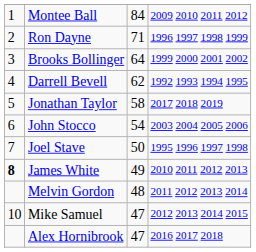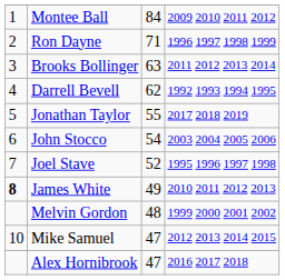 <table class="wikitable">
 <tr>
 </tr>
 <tr>
 <td>1</td>
 <td><a href='#'>Montee Ball</a></td>
 <td><abbr>84</abbr></td>
 <td style="font-size:80%;"><a href='#'>2009</a> <a href='#'>2010</a> <a href='#'>2011</a> <a href='#'>2012</a></td>
 </tr>
 <tr>
 <td>2</td>
 <td><a href='#'>Ron Dayne</a></td>
 <td><abbr>71</abbr></td>
 <td style="font-size:80%;"><a href='#'>1996</a> <a href='#'>1997</a> <a href='#'>1998</a> <a href='#'>1999</a></td>
 </tr>
 <tr>
 <td>3</td>
 <td><a href='#'>Brooks Bollinger</a></td>
-<td><abbr>64</abbr></td>
-<td style="font-size:80%;"><a href='#'>1999</a> <a href='#'>2000</a> <a href='#'>2001</a> <a href='#'>2002</a></td>
+<td><abbr>63</abbr></td>
+<td style="font-size:80%;"><a href='#'>2011</a> <a href='#'>2012</a> <a href='#'>2013</a> <a href='#'>2014</a></td>
 </tr>
 <tr>
 <td>4</td>
 <td><a href='#'>Darrell Bevell</a></td>
 <td><abbr>62</abbr></td>
 <td style="font-size:80%;"><a href='#'>1992</a> <a href='#'>1993</a> <a href='#'>1994</a> <a href='#'>1995</a></td>
 </tr>
 <tr>
 <td>5</td>
 <td><a href='#'>Jonathan Taylor</a></td>
-<td><abbr>58</abbr></td>
+<td><abbr>55</abbr></td>
 <td style="font-size:80%;"><a href='#'>2017</a> <a href='#'>2018</a> <a href='#'>2019</a></td>
 </tr>
 <tr>
 <td>6</td>
 <td><a href='#'>John Stocco</a></td>
 <td><abbr>54</abbr></td>
 <td style="font-size:80%;"><a href='#'>2003</a> <a href='#'>2004</a> <a href='#'>2005</a> <a href='#'>2006</a></td>
 </tr>
 <tr>
 <td>7</td>
 <td><a href='#'>Joel Stave</a></td>
-<td><abbr>50</abbr></td>
+<td><abbr>52</abbr></td>
 <td style="font-size:80%;"><a href='#'>1995</a> <a href='#'>1996</a> <a href='#'>1997</a> <a href='#'>1998</a></td>
 </tr>
 <tr>
 <td><strong>8</strong></td>
 <td><a href='#'>James White</a></td>
 <td><abbr>49</abbr></td>
 <td style="font-size:80%;"><a href='#'>2010</a> <a href='#'>2011</a> <a href='#'>2012</a> <a href='#'>2013</a></td>
 </tr>
 <tr>
 <td></td>
 <td><a href='#'>Melvin Gordon</a></td>
 <td><abbr>48</abbr></td>
-<td style="font-size:80%;"><a href='#'>2011</a> <a href='#'>2012</a> <a href='#'>2013</a> <a href='#'>2014</a></td>
+<td style="font-size:80%;"><a href='#'>1999</a> <a href='#'>2000</a> <a href='#'>2001</a> <a href='#'>2002</a></td>
 </tr>
 <tr>
 <td>10</td>
 <td>Mike Samuel</td>
 <td><abbr>47</abbr></td>
 <td style="font-size:80%;"><a href='#'>2012</a> <a href='#'>2013</a> <a href='#'>2014</a> <a href='#'>2015</a></td>
 </tr>
 <tr>
 <td></td>
 <td><a href='#'>Alex Hornibrook</a></td>
 <td><abbr>47</abbr></td>
 <td style="font-size:80%;"><a href='#'>2016</a> <a href='#'>2017</a> <a href='#'>2018</a></td>
 </tr>
 </table>
